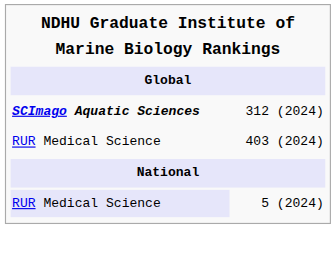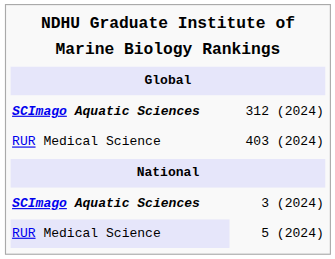 <table class="infobox" style="width:25em; text-align:center; font-size:88%; line-height:2em;">
 <tr>
 <td colspan=2 style="font-size:125%; font-weight:bold; text-align:center"><strong>NDHU Graduate Institute of Marine Biology Rankings</strong></td>
 </tr>
 <tr>
 <th colspan="2" style="background:lavender; text-align: center">Global</th>
 </tr>
 <tr>
 <td style="text-align:left;; width:70%"><strong><em><a href='#'>SCImago</a><em> Aquatic Sciences<strong></td>
 <td style="text-align:right;">312 (2024)</td>
 </tr>
 <tr>
 <td style="text-align:left; width:70%"></em></strong><a href='#'>RUR</a></em> Medical Science</strong></td>
 <td style="text-align:right;">403 (2024)</td>
 </tr>
 <tr>
 <th colspan="2" style="background:lavender; text-align: center">National</th>
 </tr>
 <tr>
+<td style="text-align:left; width:70%"><strong><em><a href='#'>SCImago</a><em> Aquatic Sciences<strong></td>
+<td style="text-align:right;">3 (2024)</td>
+</tr>
+<tr>
 <td style="background: lavender; text-align:left; width:70%"></em></strong><a href='#'>RUR</a></em> Medical Science</strong></td>
 <td style="text-align:right;">5 (2024)</td>
 </tr>
 </table>
